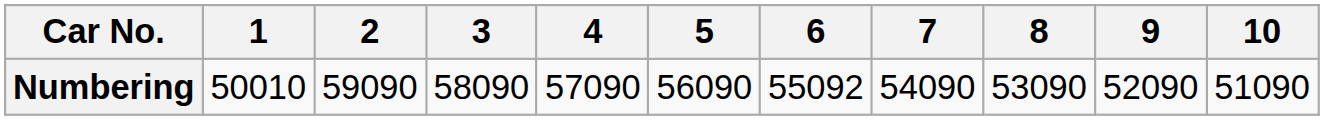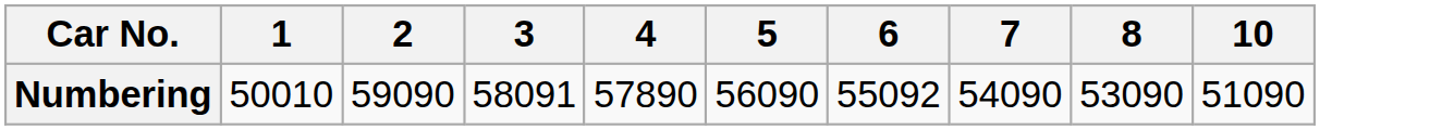 <table class="wikitable">
 <tr>
 <th>Car No.</th>
 <th>1</th>
 <th>2</th>
 <th>3</th>
 <th>4</th>
 <th>5</th>
 <th>6</th>
 <th>7</th>
 <th>8</th>
-<th>9</th>
 <th>10</th>
 </tr>
 <tr>
 <th>Numbering</th>
 <td>50010</td>
 <td>59090</td>
-<td>58090</td>
-<td>57090</td>
+<td>58091</td>
+<td>57890</td>
 <td>56090</td>
 <td>55092</td>
 <td>54090</td>
 <td>53090</td>
-<td>52090</td>
 <td>51090</td>
 </tr>
 </table>
